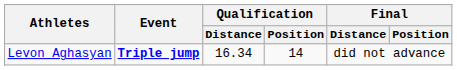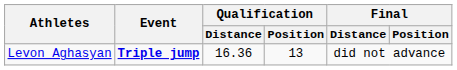 <table class=wikitable style="font-size:90%">
 <tr>
 <th rowspan="2">Athletes</th>
 <th rowspan="2">Event</th>
 <th colspan="2">Qualification</th>
 <th colspan="2">Final</th>
 </tr>
 <tr style="font-size:95%">
 <th>Distance</th>
 <th>Position</th>
 <th>Distance</th>
 <th>Position</th>
 </tr>
 <tr>
 <td><a href='#'>Levon Aghasyan</a></td>
 <td><strong><a href='#'>Triple jump</a></strong></td>
-<td align=center>16.34</td>
-<td align=center>14</td>
+<td align=center>16.36</td>
+<td align=center>13</td>
 <td align=center colspan=2>did not advance</td>
 </tr>
 </table>
